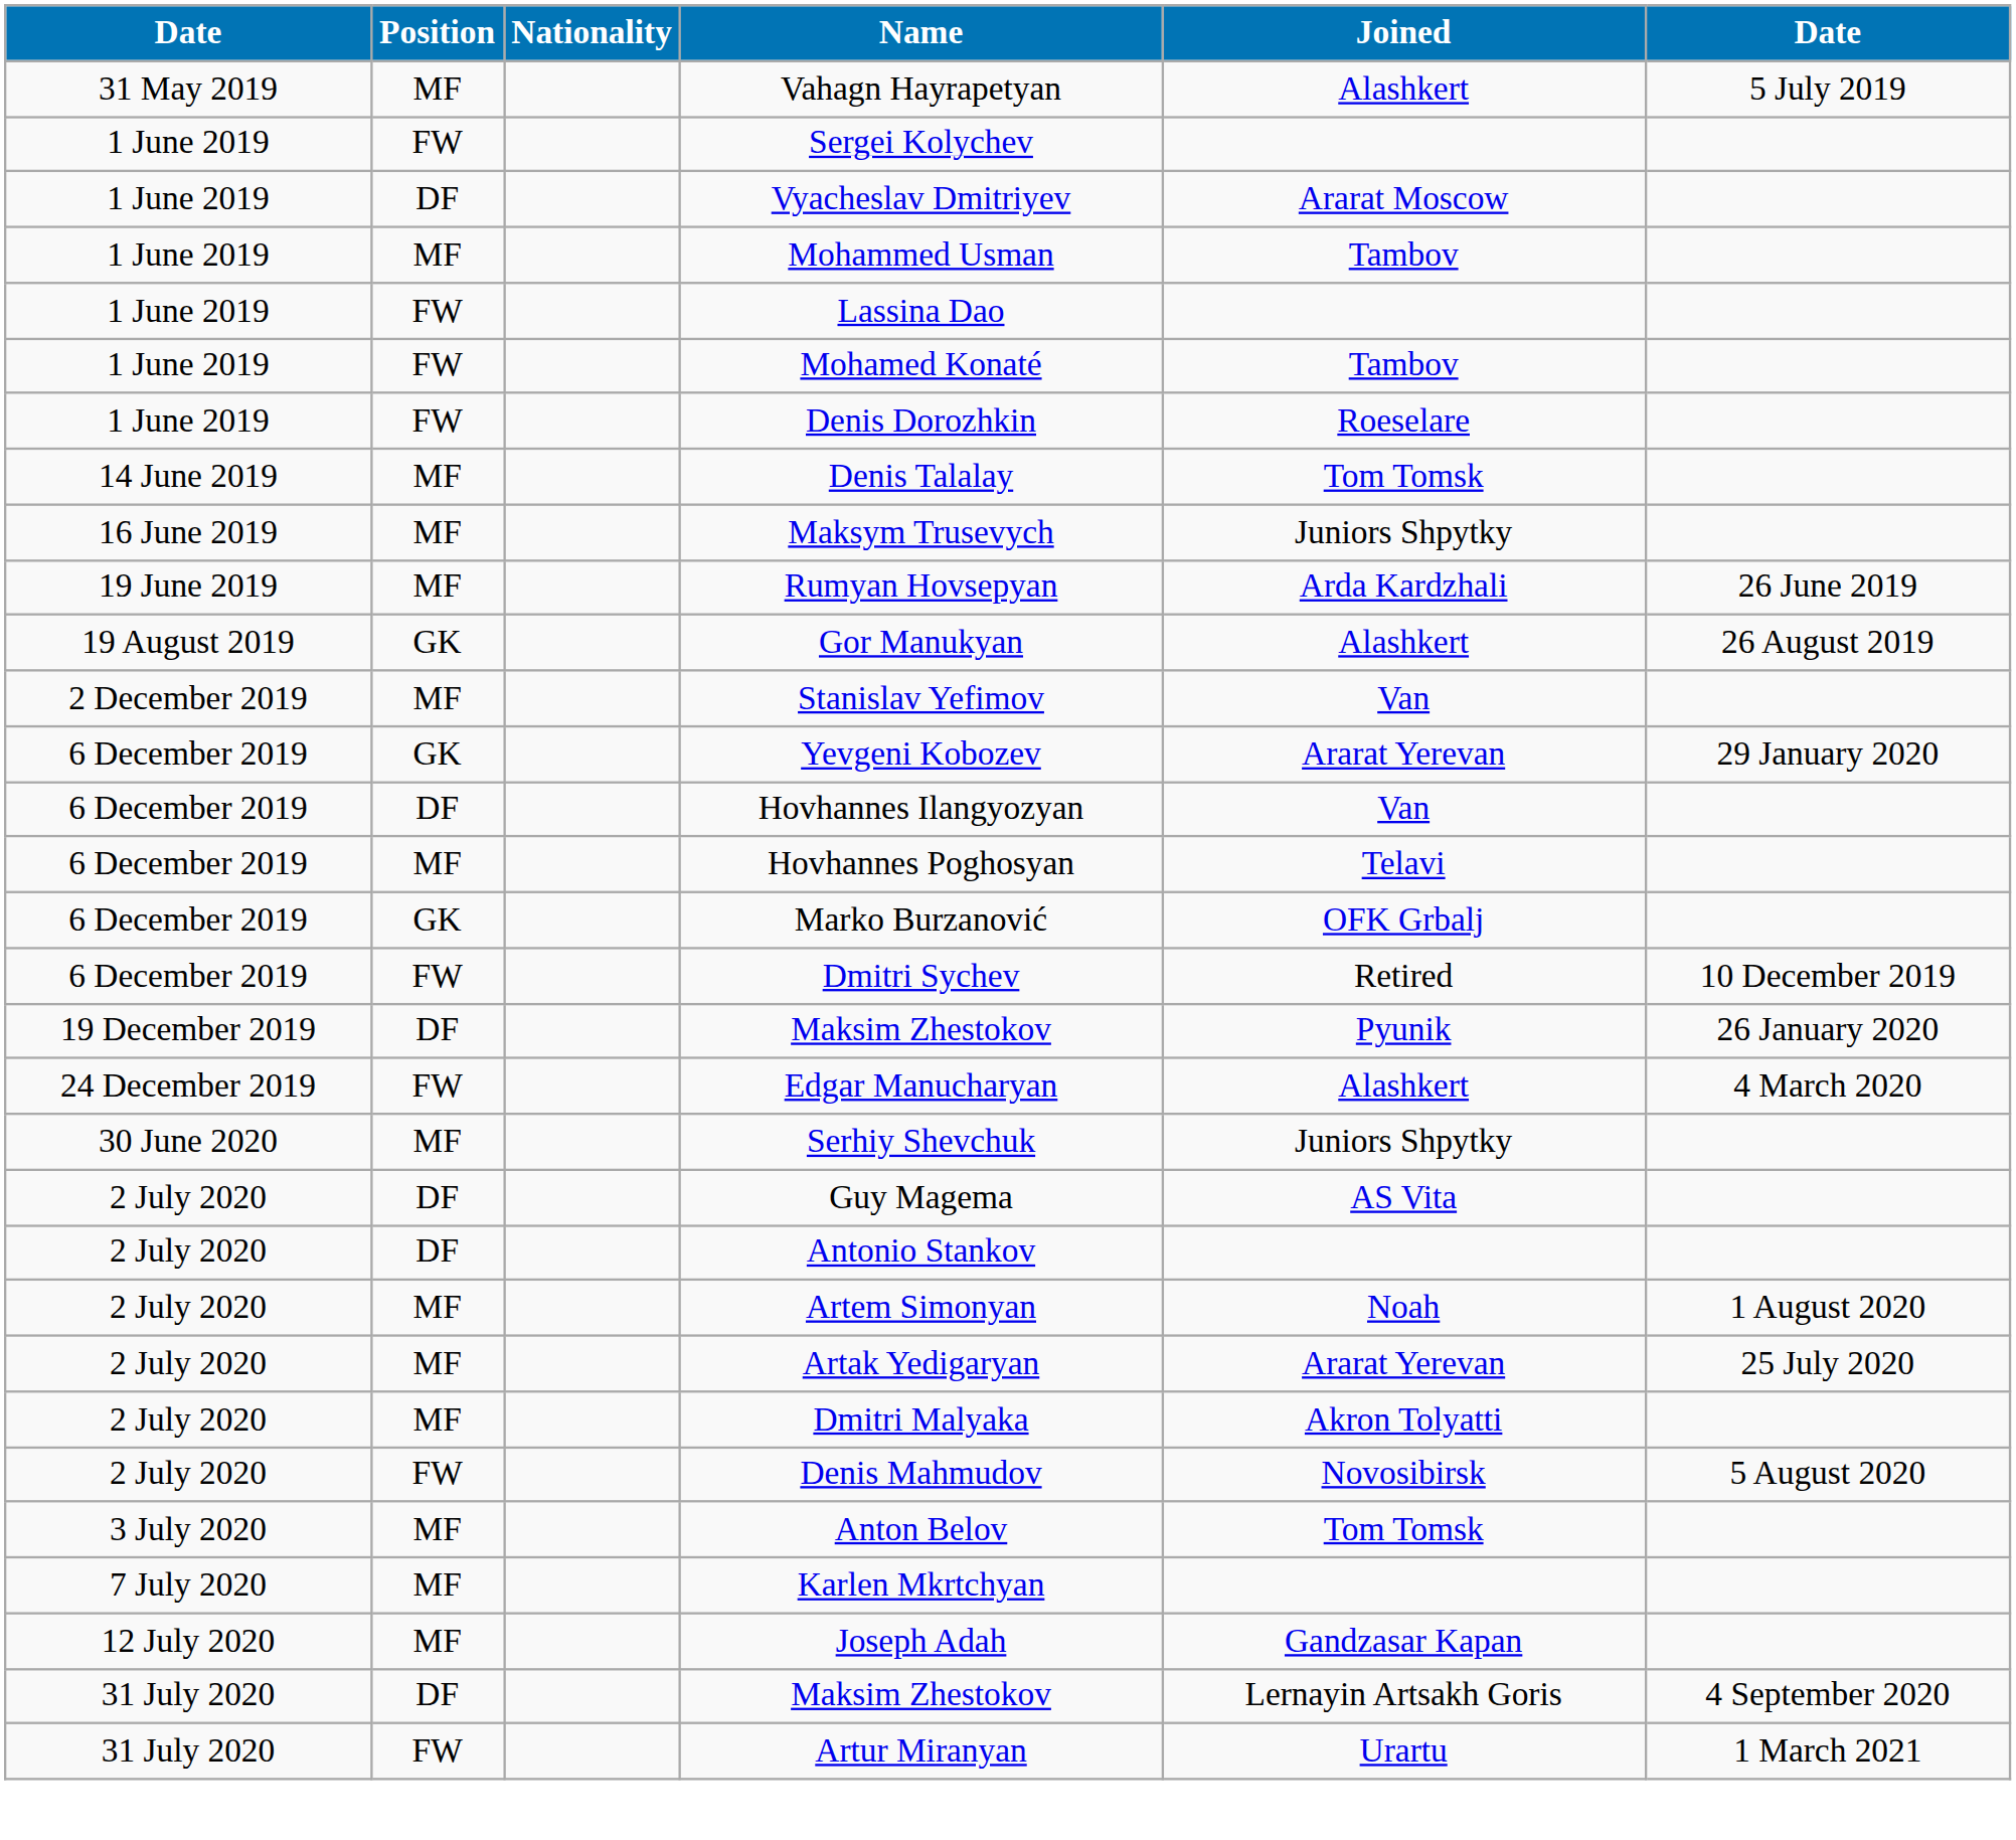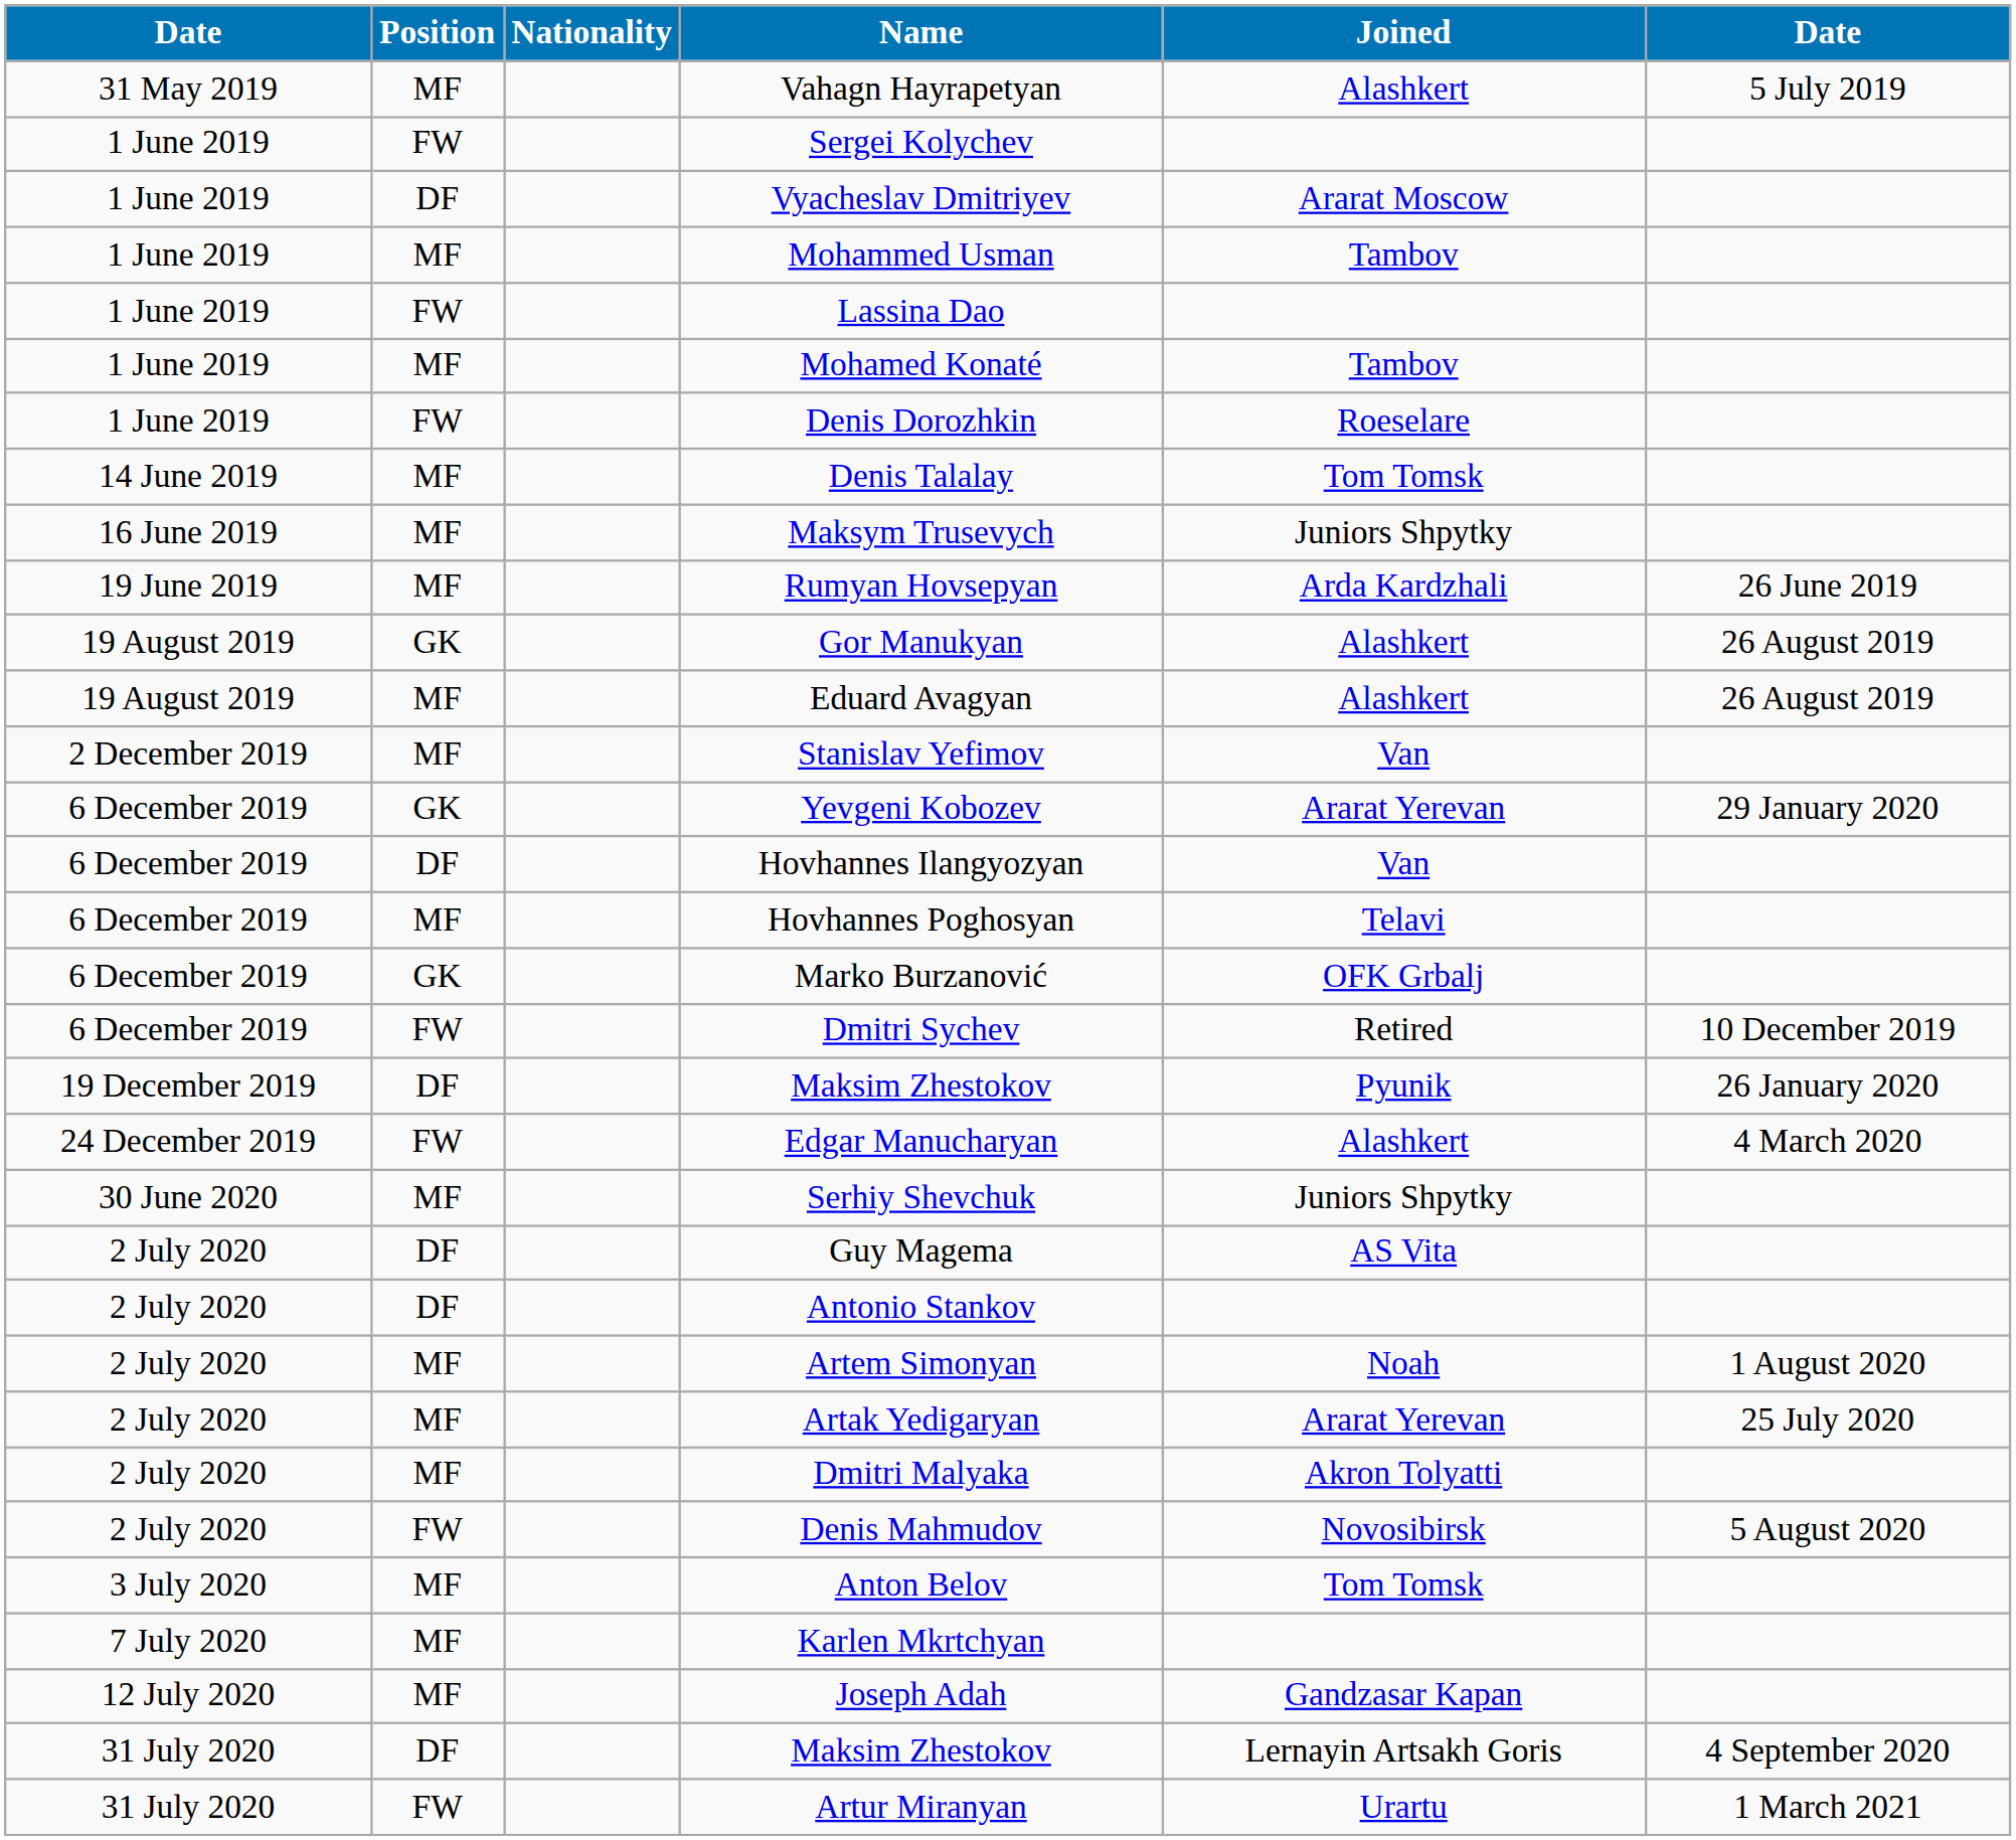 <table class="wikitable"  style="text-align:center; font-size:90%; ">
 <tr>
 <th style="background:#0174B5; color:#FFFFFF; width:150px;">Date</th>
 <th style="background:#0174B5; color:#FFFFFF; width:50px;">Position</th>
 <th style="background:#0174B5; color:#FFFFFF; width:50px;">Nationality</th>
 <th style="background:#0174B5; color:#FFFFFF; width:200px;">Name</th>
 <th style="background:#0174B5; color:#FFFFFF; width:200px;">Joined</th>
 <th style="background:#0174B5; color:#FFFFFF; width:150px;">Date</th>
 </tr>
 <tr>
 <td>31 May 2019</td>
 <td>MF</td>
 <td></td>
 <td>Vahagn Hayrapetyan</td>
 <td><a href='#'>Alashkert</a></td>
 <td>5 July 2019</td>
 </tr>
 <tr>
 <td>1 June 2019</td>
 <td>FW</td>
 <td></td>
 <td><a href='#'>Sergei Kolychev</a></td>
 <td></td>
 <td></td>
 </tr>
 <tr>
 <td>1 June 2019</td>
 <td>DF</td>
 <td></td>
 <td><a href='#'>Vyacheslav Dmitriyev</a></td>
 <td><a href='#'>Ararat Moscow</a></td>
 <td></td>
 </tr>
 <tr>
 <td>1 June 2019</td>
 <td>MF</td>
 <td></td>
 <td><a href='#'>Mohammed Usman</a></td>
 <td><a href='#'>Tambov</a></td>
 <td></td>
 </tr>
 <tr>
 <td>1 June 2019</td>
 <td>FW</td>
 <td></td>
 <td><a href='#'>Lassina Dao</a></td>
 <td></td>
 <td></td>
 </tr>
 <tr>
 <td>1 June 2019</td>
-<td>FW</td>
+<td>MF</td>
 <td></td>
 <td><a href='#'>Mohamed Konaté</a></td>
 <td><a href='#'>Tambov</a></td>
 <td></td>
 </tr>
 <tr>
 <td>1 June 2019</td>
 <td>FW</td>
 <td></td>
 <td><a href='#'>Denis Dorozhkin</a></td>
 <td><a href='#'>Roeselare</a></td>
 <td></td>
 </tr>
 <tr>
 <td>14 June 2019</td>
 <td>MF</td>
 <td></td>
 <td><a href='#'>Denis Talalay</a></td>
 <td><a href='#'>Tom Tomsk</a></td>
 <td></td>
 </tr>
 <tr>
 <td>16 June 2019</td>
 <td>MF</td>
 <td></td>
 <td><a href='#'>Maksym Trusevych</a></td>
 <td>Juniors Shpytky</td>
 <td></td>
 </tr>
 <tr>
 <td>19 June 2019</td>
 <td>MF</td>
 <td></td>
 <td><a href='#'>Rumyan Hovsepyan</a></td>
 <td><a href='#'>Arda Kardzhali</a></td>
 <td>26 June 2019</td>
 </tr>
 <tr>
 <td>19 August 2019</td>
 <td>GK</td>
 <td></td>
 <td><a href='#'>Gor Manukyan</a></td>
+<td><a href='#'>Alashkert</a></td>
+<td>26 August 2019</td>
+</tr>
+<tr>
+<td>19 August 2019</td>
+<td>MF</td>
+<td></td>
+<td>Eduard Avagyan</td>
 <td><a href='#'>Alashkert</a></td>
 <td>26 August 2019</td>
 </tr>
 <tr>
 <td>2 December 2019</td>
 <td>MF</td>
 <td></td>
 <td><a href='#'>Stanislav Yefimov</a></td>
 <td><a href='#'>Van</a></td>
 <td></td>
 </tr>
 <tr>
 <td>6 December 2019</td>
 <td>GK</td>
 <td></td>
 <td><a href='#'>Yevgeni Kobozev</a></td>
 <td><a href='#'>Ararat Yerevan</a></td>
 <td>29 January 2020</td>
 </tr>
 <tr>
 <td>6 December 2019</td>
 <td>DF</td>
 <td></td>
 <td>Hovhannes Ilangyozyan</td>
 <td><a href='#'>Van</a></td>
 <td></td>
 </tr>
 <tr>
 <td>6 December 2019</td>
 <td>MF</td>
 <td></td>
 <td>Hovhannes Poghosyan</td>
 <td><a href='#'>Telavi</a></td>
 <td></td>
 </tr>
 <tr>
 <td>6 December 2019</td>
 <td>GK</td>
 <td></td>
 <td>Marko Burzanović</td>
 <td><a href='#'>OFK Grbalj</a></td>
 <td></td>
 </tr>
 <tr>
 <td>6 December 2019</td>
 <td>FW</td>
 <td></td>
 <td><a href='#'>Dmitri Sychev</a></td>
 <td>Retired</td>
 <td>10 December 2019</td>
 </tr>
 <tr>
 <td>19 December 2019</td>
 <td>DF</td>
 <td></td>
 <td><a href='#'>Maksim Zhestokov</a></td>
 <td><a href='#'>Pyunik</a></td>
 <td>26 January 2020</td>
 </tr>
 <tr>
 <td>24 December 2019</td>
 <td>FW</td>
 <td></td>
 <td><a href='#'>Edgar Manucharyan</a></td>
 <td><a href='#'>Alashkert</a></td>
 <td>4 March 2020</td>
 </tr>
 <tr>
 <td>30 June 2020</td>
 <td>MF</td>
 <td></td>
 <td><a href='#'>Serhiy Shevchuk</a></td>
 <td>Juniors Shpytky</td>
 <td></td>
 </tr>
 <tr>
 <td>2 July 2020</td>
 <td>DF</td>
 <td></td>
 <td>Guy Magema</td>
 <td><a href='#'>AS Vita</a></td>
 <td></td>
 </tr>
 <tr>
 <td>2 July 2020</td>
 <td>DF</td>
 <td></td>
 <td><a href='#'>Antonio Stankov</a></td>
 <td></td>
 <td></td>
 </tr>
 <tr>
 <td>2 July 2020</td>
 <td>MF</td>
 <td></td>
 <td><a href='#'>Artem Simonyan</a></td>
 <td><a href='#'>Noah</a></td>
 <td>1 August 2020</td>
 </tr>
 <tr>
 <td>2 July 2020</td>
 <td>MF</td>
 <td></td>
 <td><a href='#'>Artak Yedigaryan</a></td>
 <td><a href='#'>Ararat Yerevan</a></td>
 <td>25 July 2020</td>
 </tr>
 <tr>
 <td>2 July 2020</td>
 <td>MF</td>
 <td></td>
 <td><a href='#'>Dmitri Malyaka</a></td>
 <td><a href='#'>Akron Tolyatti</a></td>
 <td></td>
 </tr>
 <tr>
 <td>2 July 2020</td>
 <td>FW</td>
 <td></td>
 <td><a href='#'>Denis Mahmudov</a></td>
 <td><a href='#'>Novosibirsk</a></td>
 <td>5 August 2020</td>
 </tr>
 <tr>
 <td>3 July 2020</td>
 <td>MF</td>
 <td></td>
 <td><a href='#'>Anton Belov</a></td>
 <td><a href='#'>Tom Tomsk</a></td>
 <td></td>
 </tr>
 <tr>
 <td>7 July 2020</td>
 <td>MF</td>
 <td></td>
 <td><a href='#'>Karlen Mkrtchyan</a></td>
 <td></td>
 <td></td>
 </tr>
 <tr>
 <td>12 July 2020</td>
 <td>MF</td>
 <td></td>
 <td><a href='#'>Joseph Adah</a></td>
 <td><a href='#'>Gandzasar Kapan</a></td>
 <td></td>
 </tr>
 <tr>
 <td>31 July 2020</td>
 <td>DF</td>
 <td></td>
 <td><a href='#'>Maksim Zhestokov</a></td>
 <td>Lernayin Artsakh Goris</td>
 <td>4 September 2020</td>
 </tr>
 <tr>
 <td>31 July 2020</td>
 <td>FW</td>
 <td></td>
 <td><a href='#'>Artur Miranyan</a></td>
 <td><a href='#'>Urartu</a></td>
 <td>1 March 2021</td>
 </tr>
 </table>
